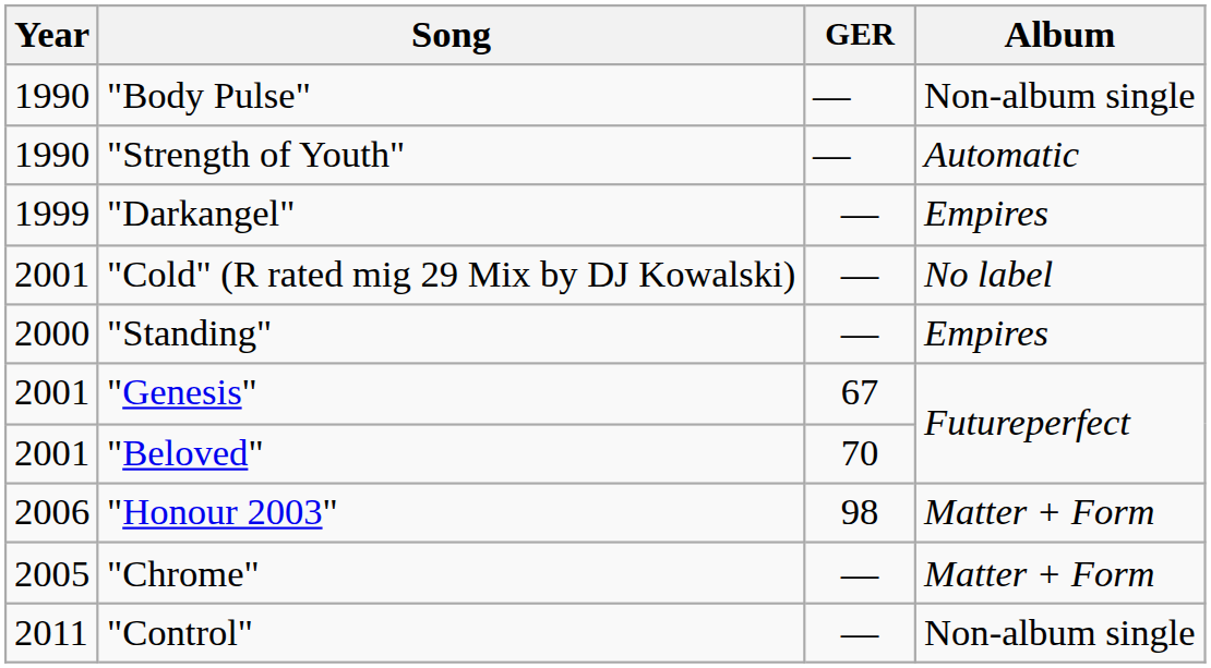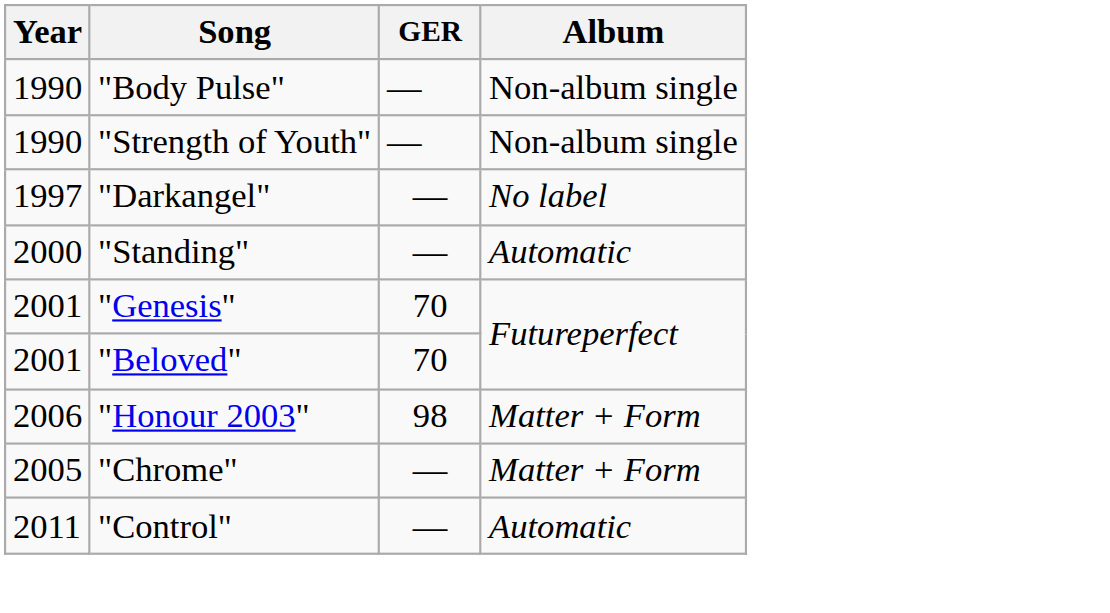 <table class="wikitable">
 <tr>
 <th>Year</th>
 <th>Song</th>
 <th style="width:3em;font-size:85%">GER<br></th>
 <th>Album</th>
 </tr>
 <tr>
 <td>1990</td>
 <td>"Body Pulse"</td>
 <td>—</td>
 <td>Non-album single</td>
 </tr>
 <tr>
 <td>1990</td>
 <td>"Strength of Youth"</td>
 <td>—</td>
-<td><em>Automatic</em></td>
+<td>Non-album single</td>
 </tr>
 <tr>
-<td>1999</td>
+<td>1997</td>
 <td>"Darkangel"</td>
-<td align="center">—</td>
-<td><em>Empires</em></td>
-</tr>
-<tr>
-<td>2001</td>
-<td>"Cold" (R rated mig 29 Mix by DJ Kowalski)</td>
 <td align="center">—</td>
 <td><em>No label</em></td>
 </tr>
 <tr>
 <td>2000</td>
 <td>"Standing"</td>
 <td align="center">—</td>
-<td><em>Empires</em></td>
+<td><em>Automatic</em></td>
 </tr>
 <tr>
 <td>2001</td>
 <td>"<a href='#'>Genesis</a>"</td>
-<td align="center">67</td>
+<td align="center">70</td>
 <td rowspan="2"><em>Futureperfect</em></td>
 </tr>
 <tr>
 <td>2001</td>
 <td>"<a href='#'>Beloved</a>"</td>
 <td align="center">70</td>
 </tr>
 <tr>
 <td>2006</td>
 <td>"<a href='#'>Honour 2003</a>"</td>
 <td align="center">98</td>
 <td><em>Matter + Form</em></td>
 </tr>
 <tr>
 <td>2005</td>
 <td>"Chrome"</td>
 <td align="center">—</td>
 <td><em>Matter + Form</em></td>
 </tr>
 <tr>
 <td>2011</td>
 <td>"Control"</td>
 <td align="center">—</td>
-<td>Non-album single</td>
+<td><em>Automatic</em></td>
 </tr>
 </table>
